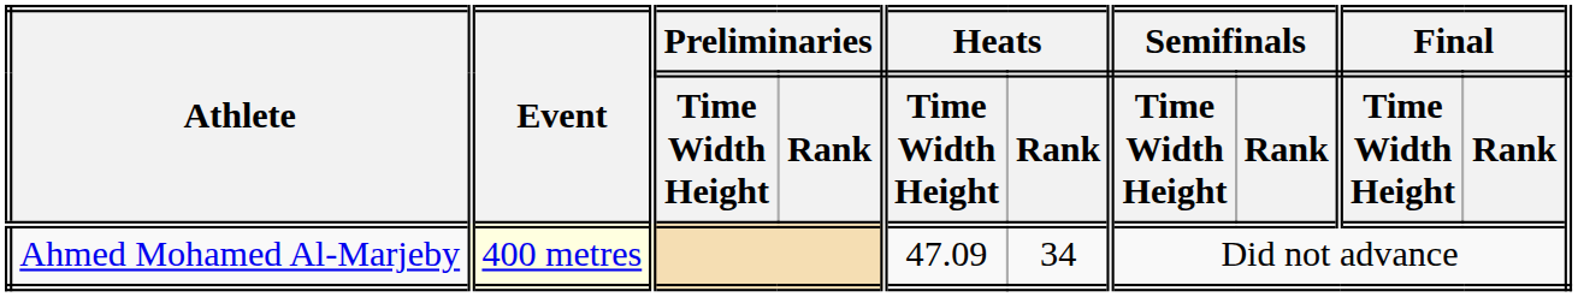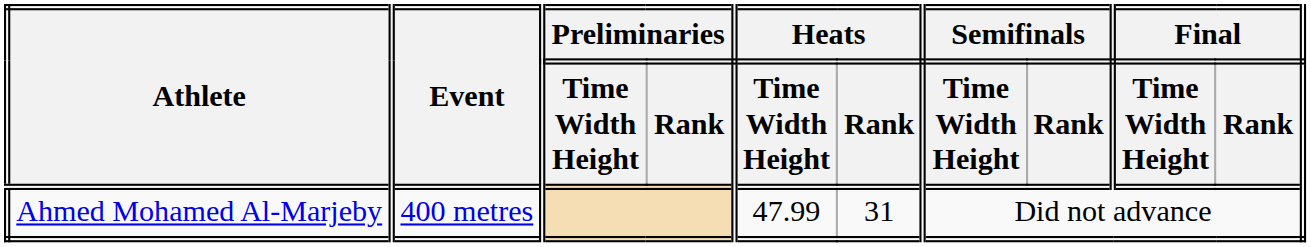 <table class=wikitable style="font-size:90%; border: double;">
 <tr>
 <th rowspan="2" style="border-right:double">Athlete</th>
 <th rowspan="2" style="border-right:double">Event</th>
 <th colspan="2" style="border-right:double; border-bottom:double;">Preliminaries</th>
 <th colspan="2" style="border-right:double; border-bottom:double;">Heats</th>
 <th colspan="2" style="border-right:double; border-bottom:double;">Semifinals</th>
 <th colspan="2" style="border-right:double; border-bottom:double;">Final</th>
 </tr>
 <tr>
 <th>Time<br>Width<br>Height</th>
 <th style="border-right:double">Rank</th>
 <th>Time<br>Width<br>Height</th>
 <th style="border-right:double">Rank</th>
 <th>Time<br>Width<br>Height</th>
 <th style="border-right:double">Rank</th>
 <th>Time<br>Width<br>Height</th>
 <th style="border-right:double">Rank</th>
 </tr>
 <tr style="border-top: double;">
 <td style="border-right:double"><a href='#'>Ahmed Mohamed Al-Marjeby</a></td>
-<td style="background: lightyellow; border-right:double"><a href='#'>400 metres</a></td>
+<td style="border-right:double"><a href='#'>400 metres</a></td>
 <td style="border-right:double" colspan= 2 bgcolor="wheat"></td>
-<td align=center>47.09</td>
-<td align=center style="border-right:double">34</td>
+<td align=center>47.99</td>
+<td align=center style="border-right:double">31</td>
 <td colspan="4" align=center>Did not advance</td>
 </tr>
 </table>
